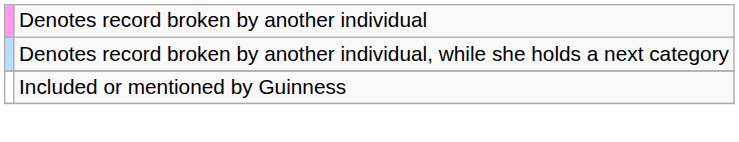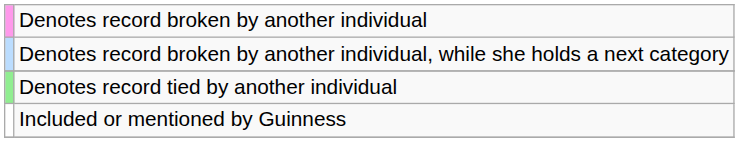 <table class="wikitable">
 <tr>
 <td style="background:#FF99EB;"></td>
 <td>Denotes record broken by another individual</td>
 </tr>
 <tr>
 <td style="background:#bdf;"></td>
 <td>Denotes record broken by another individual, while she holds a next category</td>
 </tr>
 <tr>
 </tr>
 <tr>
+<td style="background:#90EE90;"></td>
+<td>Denotes record tied by another individual</td>
+</tr>
+<tr>
 <td style="background:#FFFFFF;"></td>
 <td>Included or mentioned by Guinness</td>
 </tr>
 <tr>
 </tr>
 </table>
